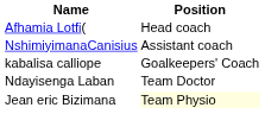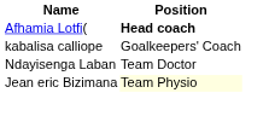 <table>
 <tr>
 <th>Name</th>
 <th>Position</th>
 </tr>
 <tr>
 <td> <a href='#'>Afhamia Lotfi</a>(</td>
-<td>Head coach</td>
-</tr>
-<tr>
-<td><a href='#'>NshimiyimanaCanisius</a></td>
-<td>Assistant coach</td>
+<td><strong>Head coach</strong></td>
 </tr>
 <tr>
 <td> kabalisa calliope</td>
 <td>Goalkeepers' Coach</td>
 </tr>
 <tr>
 <td> Ndayisenga Laban</td>
 <td>Team Doctor</td>
 </tr>
 <tr>
 <td> Jean eric Bizimana</td>
 <td style="background: lightyellow;">Team Physio</td>
 </tr>
 </table>
